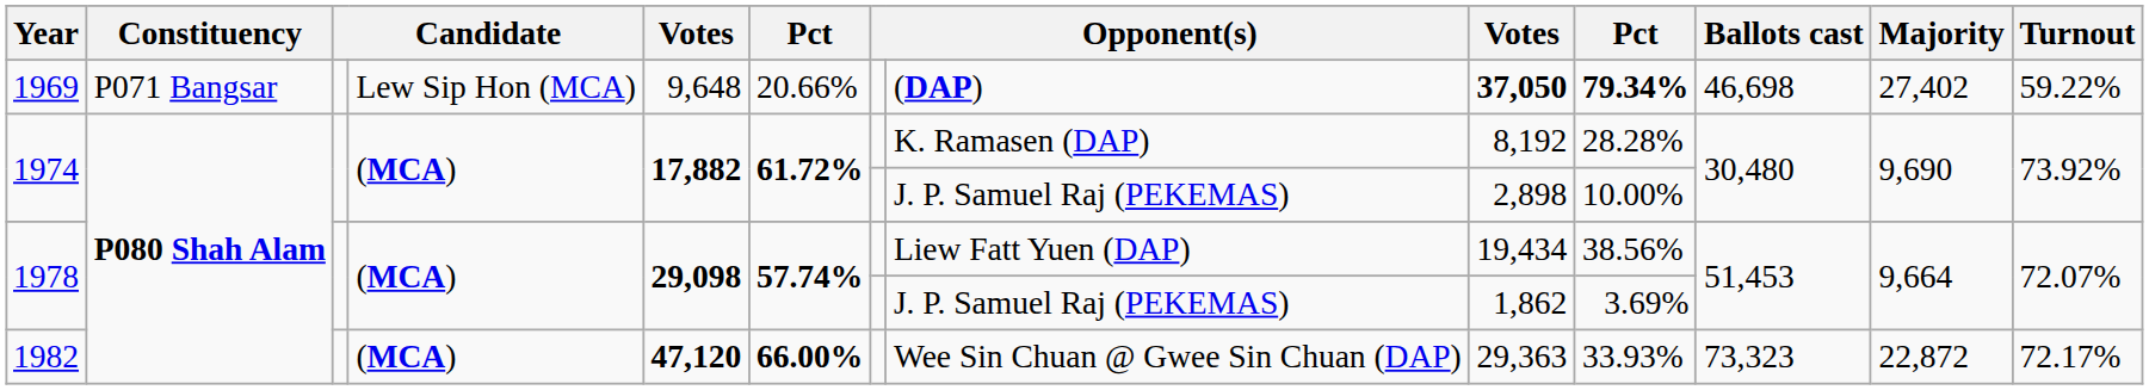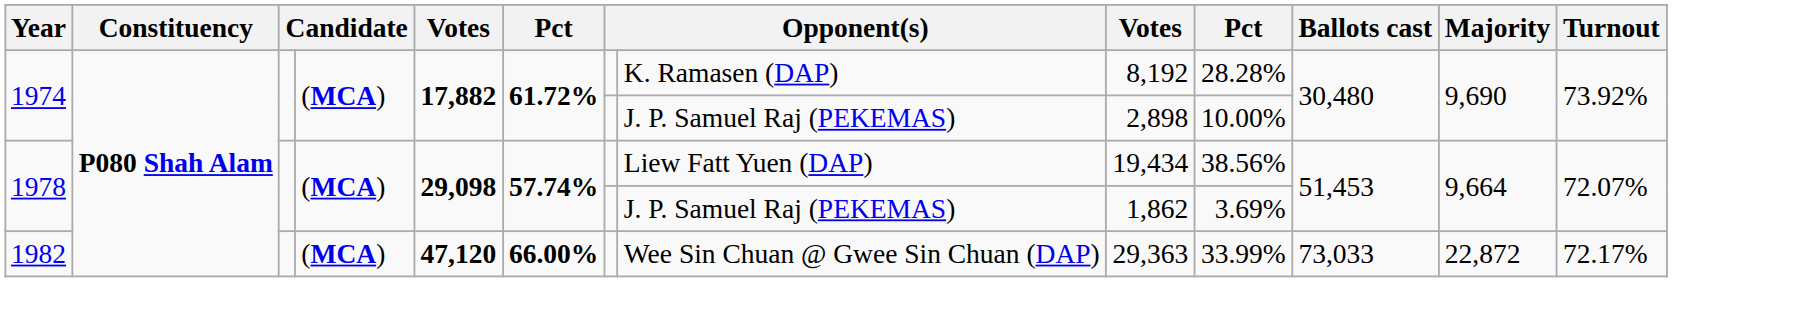 <table class="wikitable" style="margin:0.5em ; font-size:95%">
 <tr>
 <th>Year</th>
 <th>Constituency</th>
 <th colspan=2>Candidate</th>
 <th>Votes</th>
 <th>Pct</th>
 <th colspan=2>Opponent(s)</th>
 <th>Votes</th>
 <th>Pct</th>
 <th>Ballots cast</th>
 <th>Majority</th>
 <th>Turnout</th>
-</tr>
-<tr>
-<td><a href='#'>1969</a></td>
-<td>P071 <a href='#'>Bangsar</a></td>
-<td></td>
-<td>Lew Sip Hon (<a href='#'>MCA</a>)</td>
-<td align="right">9,648</td>
-<td>20.66%</td>
-<td></td>
-<td> (<a href='#'><strong>DAP</strong></a>)</td>
-<td align="right"><strong>37,050</strong></td>
-<td><strong>79.34%</strong></td>
-<td>46,698</td>
-<td>27,402</td>
-<td>59.22%</td>
 </tr>
 <tr>
 <td rowspan=2><a href='#'>1974</a></td>
 <td rowspan=5><strong>P080 <a href='#'>Shah Alam</a></strong></td>
 <td rowspan=2 ></td>
 <td rowspan=2> (<a href='#'><strong>MCA</strong></a>)</td>
 <td rowspan=2 align=right><strong>17,882</strong></td>
 <td rowspan=2><strong>61.72%</strong></td>
 <td></td>
 <td>K. Ramasen (<a href='#'>DAP</a>)</td>
 <td align=right>8,192</td>
 <td>28.28%</td>
 <td rowspan=2>30,480</td>
 <td rowspan=2>9,690</td>
 <td rowspan=2>73.92%</td>
 </tr>
 <tr>
 <td></td>
 <td>J. P. Samuel Raj (<a href='#'>PEKEMAS</a>)</td>
 <td align=right>2,898</td>
 <td>10.00%</td>
 </tr>
 <tr>
 <td rowspan=2><a href='#'>1978</a></td>
 <td rowspan=2 ></td>
 <td rowspan=2> (<a href='#'><strong>MCA</strong></a>)</td>
 <td rowspan=2 align=right><strong>29,098</strong></td>
 <td rowspan=2><strong>57.74%</strong></td>
 <td></td>
 <td>Liew Fatt Yuen (<a href='#'>DAP</a>)</td>
 <td align=right>19,434</td>
 <td>38.56%</td>
 <td rowspan=2>51,453</td>
 <td rowspan=2>9,664</td>
 <td rowspan=2>72.07%</td>
 </tr>
 <tr>
 <td></td>
 <td>J. P. Samuel Raj (<a href='#'>PEKEMAS</a>)</td>
 <td align=right>1,862</td>
 <td align=right>3.69%</td>
 </tr>
 <tr>
 <td><a href='#'>1982</a></td>
 <td></td>
 <td> (<a href='#'><strong>MCA</strong></a>)</td>
 <td align=right><strong>47,120</strong></td>
 <td><strong>66.00%</strong></td>
 <td></td>
 <td>Wee Sin Chuan @ Gwee Sin Chuan (<a href='#'>DAP</a>)</td>
 <td align=right>29,363</td>
-<td>33.93%</td>
-<td>73,323</td>
+<td>33.99%</td>
+<td>73,033</td>
 <td>22,872</td>
 <td>72.17%</td>
 </tr>
 </table>
